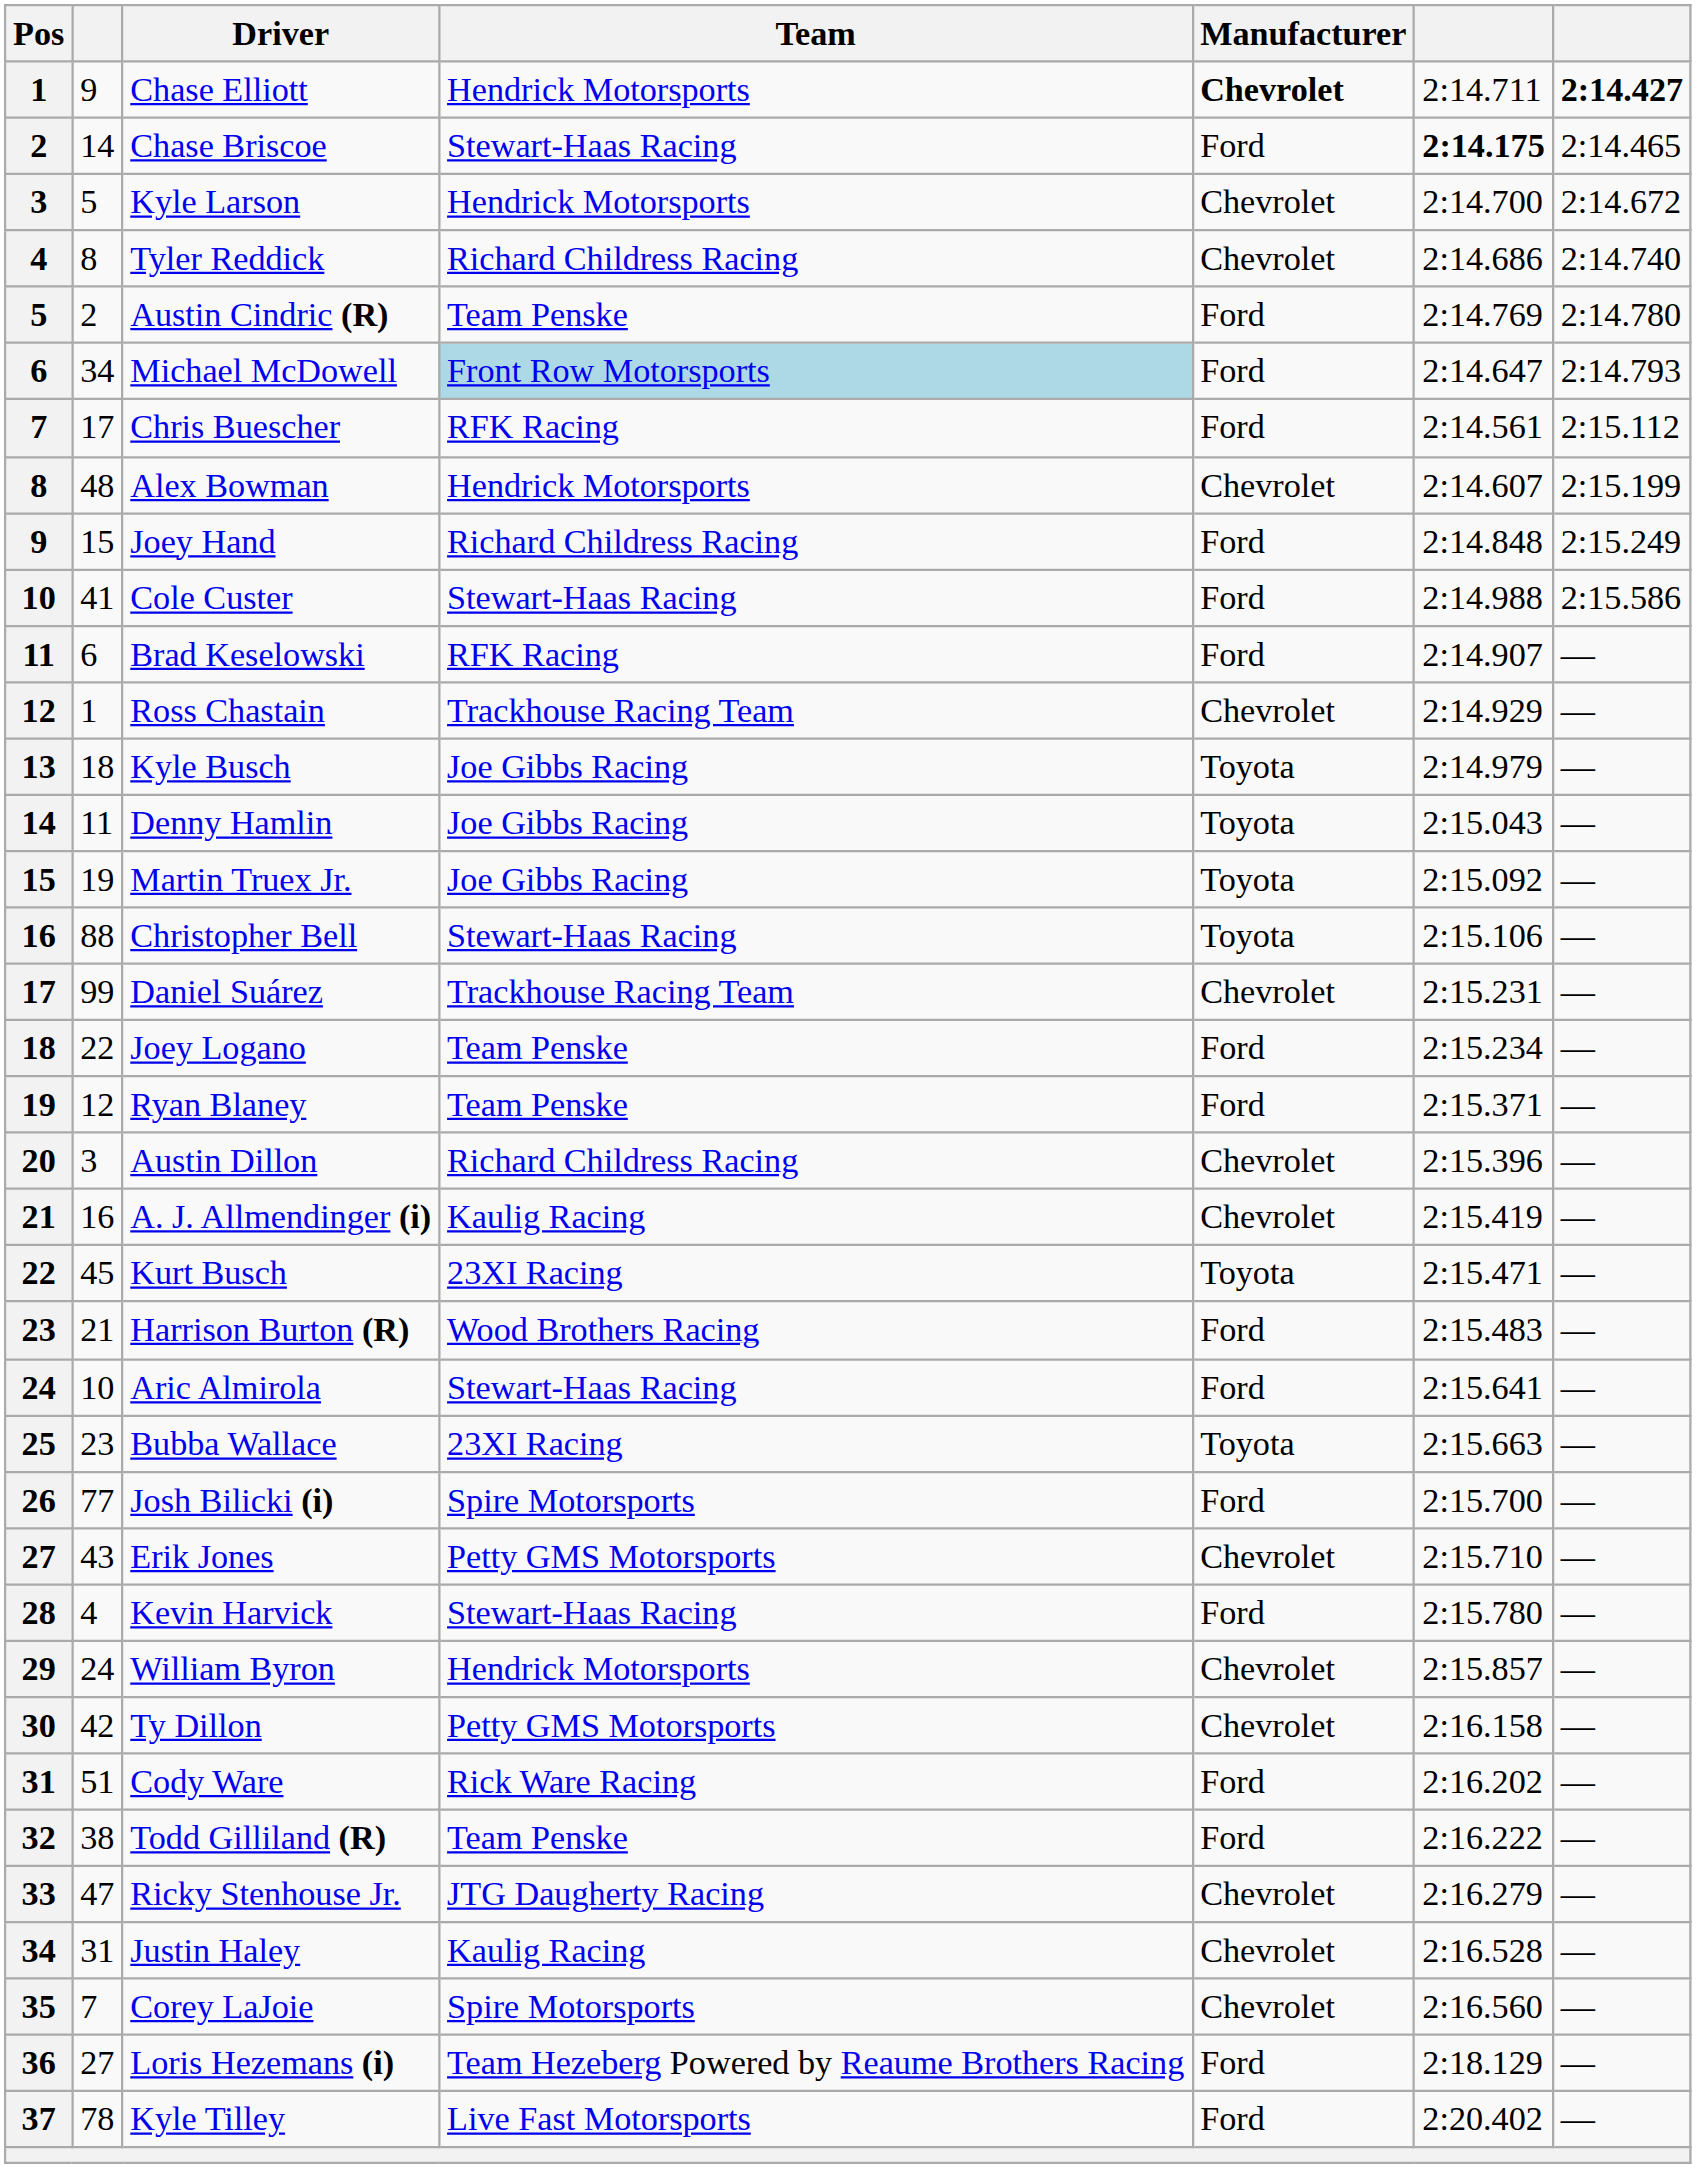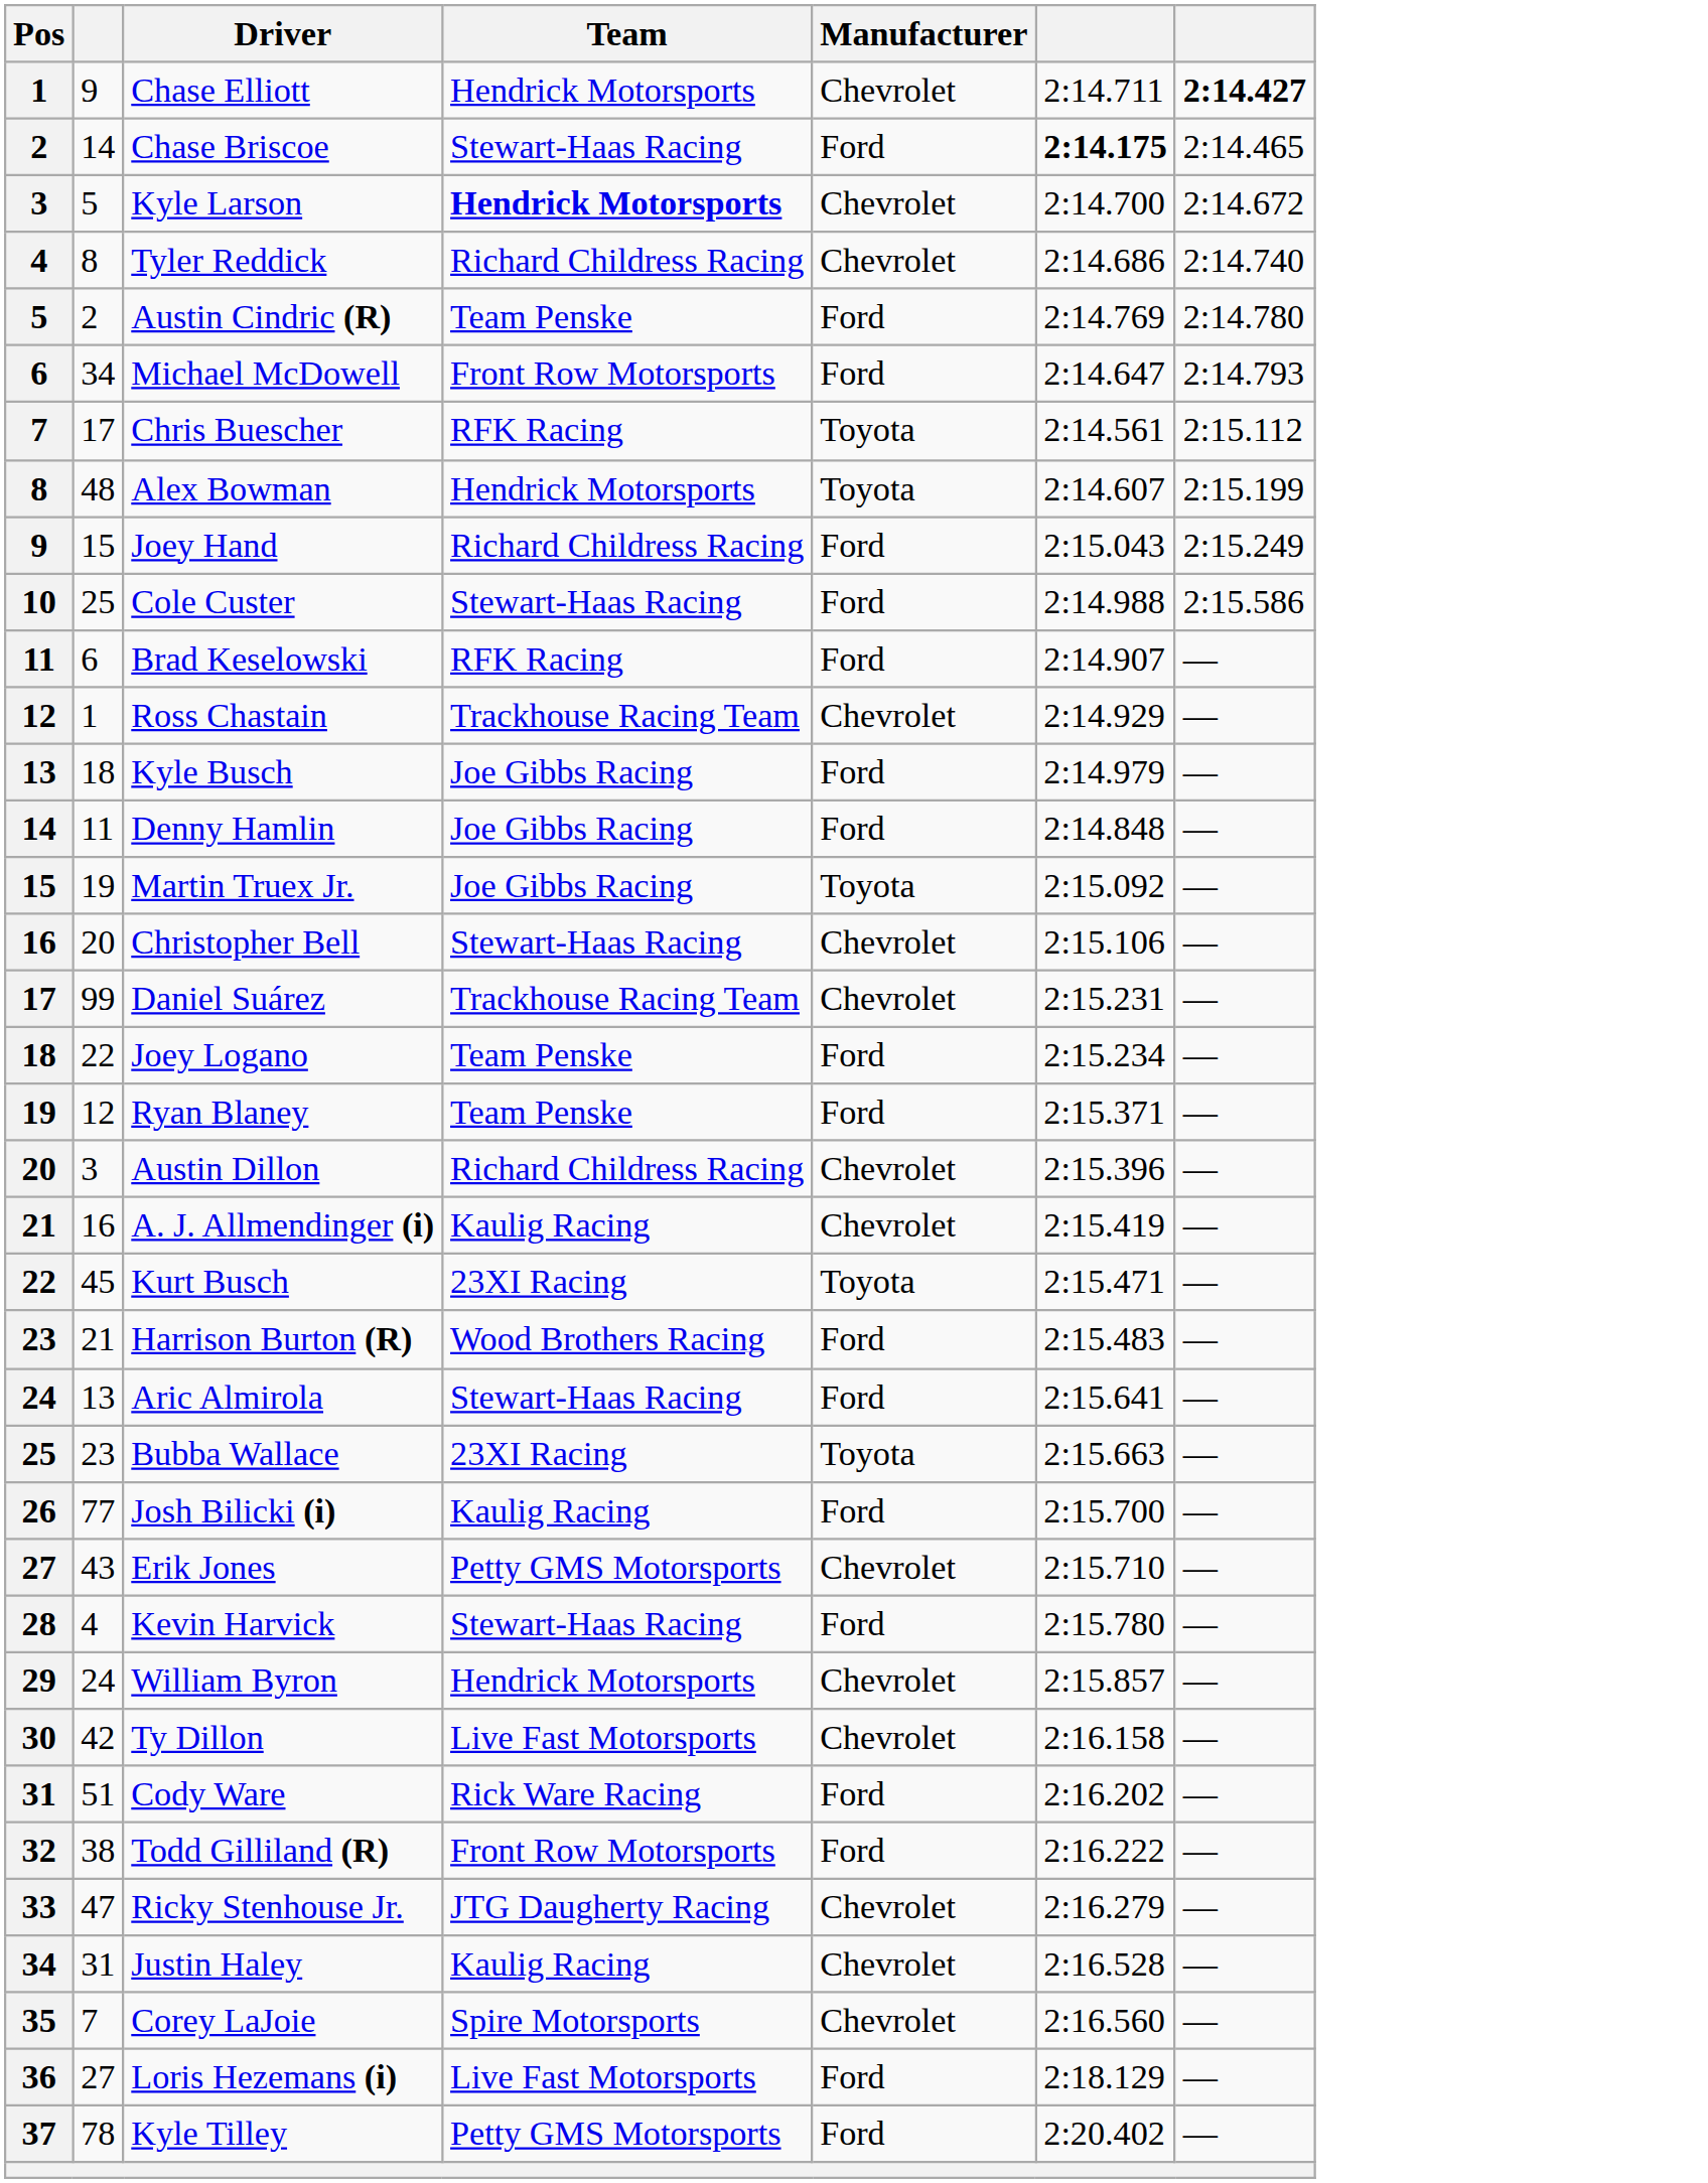 <table class="wikitable" style="font-size:95%">
 <tr>
 <th>Pos</th>
 <th></th>
 <th>Driver</th>
 <th>Team</th>
 <th>Manufacturer</th>
 <th></th>
 <th></th>
 </tr>
 <tr>
 <th>1</th>
 <td>9</td>
 <td><a href='#'>Chase Elliott</a></td>
 <td><a href='#'>Hendrick Motorsports</a></td>
-<td><strong>Chevrolet</strong></td>
+<td>Chevrolet</td>
 <td>2:14.711</td>
 <td><strong>2:14.427</strong></td>
 </tr>
 <tr>
 <th>2</th>
 <td>14</td>
 <td><a href='#'>Chase Briscoe</a></td>
 <td><a href='#'>Stewart-Haas Racing</a></td>
 <td>Ford</td>
 <td><strong>2:14.175</strong></td>
 <td>2:14.465</td>
 </tr>
 <tr>
 <th>3</th>
 <td>5</td>
 <td><a href='#'>Kyle Larson</a></td>
-<td><a href='#'>Hendrick Motorsports</a></td>
+<td><strong><a href='#'>Hendrick Motorsports</a></strong></td>
 <td>Chevrolet</td>
 <td>2:14.700</td>
 <td>2:14.672</td>
 </tr>
 <tr>
 <th>4</th>
 <td>8</td>
 <td><a href='#'>Tyler Reddick</a></td>
 <td><a href='#'>Richard Childress Racing</a></td>
 <td>Chevrolet</td>
 <td>2:14.686</td>
 <td>2:14.740</td>
 </tr>
 <tr>
 <th>5</th>
 <td>2</td>
 <td><a href='#'>Austin Cindric</a> <strong>(R)</strong></td>
 <td><a href='#'>Team Penske</a></td>
 <td>Ford</td>
 <td>2:14.769</td>
 <td>2:14.780</td>
 </tr>
 <tr>
 <th>6</th>
 <td>34</td>
 <td><a href='#'>Michael McDowell</a></td>
-<td style="background: lightblue;"><a href='#'>Front Row Motorsports</a></td>
+<td><a href='#'>Front Row Motorsports</a></td>
 <td>Ford</td>
 <td>2:14.647</td>
 <td>2:14.793</td>
 </tr>
 <tr>
 <th>7</th>
 <td>17</td>
 <td><a href='#'>Chris Buescher</a></td>
 <td><a href='#'>RFK Racing</a></td>
-<td>Ford</td>
+<td>Toyota</td>
 <td>2:14.561</td>
 <td>2:15.112</td>
 </tr>
 <tr>
 <th>8</th>
 <td>48</td>
 <td><a href='#'>Alex Bowman</a></td>
 <td><a href='#'>Hendrick Motorsports</a></td>
-<td>Chevrolet</td>
+<td>Toyota</td>
 <td>2:14.607</td>
 <td>2:15.199</td>
 </tr>
 <tr>
 <th>9</th>
 <td>15</td>
 <td><a href='#'>Joey Hand</a></td>
 <td><a href='#'>Richard Childress Racing</a></td>
 <td>Ford</td>
-<td>2:14.848</td>
+<td>2:15.043</td>
 <td>2:15.249</td>
 </tr>
 <tr>
 <th>10</th>
-<td>41</td>
+<td>25</td>
 <td><a href='#'>Cole Custer</a></td>
 <td><a href='#'>Stewart-Haas Racing</a></td>
 <td>Ford</td>
 <td>2:14.988</td>
 <td>2:15.586</td>
 </tr>
 <tr>
 <th>11</th>
 <td>6</td>
 <td><a href='#'>Brad Keselowski</a></td>
 <td><a href='#'>RFK Racing</a></td>
 <td>Ford</td>
 <td>2:14.907</td>
 <td>—</td>
 </tr>
 <tr>
 <th>12</th>
 <td>1</td>
 <td><a href='#'>Ross Chastain</a></td>
 <td><a href='#'>Trackhouse Racing Team</a></td>
 <td>Chevrolet</td>
 <td>2:14.929</td>
 <td>—</td>
 </tr>
 <tr>
 <th>13</th>
 <td>18</td>
 <td><a href='#'>Kyle Busch</a></td>
 <td><a href='#'>Joe Gibbs Racing</a></td>
-<td>Toyota</td>
+<td>Ford</td>
 <td>2:14.979</td>
 <td>—</td>
 </tr>
 <tr>
 <th>14</th>
 <td>11</td>
 <td><a href='#'>Denny Hamlin</a></td>
 <td><a href='#'>Joe Gibbs Racing</a></td>
-<td>Toyota</td>
-<td>2:15.043</td>
+<td>Ford</td>
+<td>2:14.848</td>
 <td>—</td>
 </tr>
 <tr>
 <th>15</th>
 <td>19</td>
 <td><a href='#'>Martin Truex Jr.</a></td>
 <td><a href='#'>Joe Gibbs Racing</a></td>
 <td>Toyota</td>
 <td>2:15.092</td>
 <td>—</td>
 </tr>
 <tr>
 <th>16</th>
-<td>88</td>
+<td>20</td>
 <td><a href='#'>Christopher Bell</a></td>
 <td><a href='#'>Stewart-Haas Racing</a></td>
-<td>Toyota</td>
+<td>Chevrolet</td>
 <td>2:15.106</td>
 <td>—</td>
 </tr>
 <tr>
 <th>17</th>
 <td>99</td>
 <td><a href='#'>Daniel Suárez</a></td>
 <td><a href='#'>Trackhouse Racing Team</a></td>
 <td>Chevrolet</td>
 <td>2:15.231</td>
 <td>—</td>
 </tr>
 <tr>
 <th>18</th>
 <td>22</td>
 <td><a href='#'>Joey Logano</a></td>
 <td><a href='#'>Team Penske</a></td>
 <td>Ford</td>
 <td>2:15.234</td>
 <td>—</td>
 </tr>
 <tr>
 <th>19</th>
 <td>12</td>
 <td><a href='#'>Ryan Blaney</a></td>
 <td><a href='#'>Team Penske</a></td>
 <td>Ford</td>
 <td>2:15.371</td>
 <td>—</td>
 </tr>
 <tr>
 <th>20</th>
 <td>3</td>
 <td><a href='#'>Austin Dillon</a></td>
 <td><a href='#'>Richard Childress Racing</a></td>
 <td>Chevrolet</td>
 <td>2:15.396</td>
 <td>—</td>
 </tr>
 <tr>
 <th>21</th>
 <td>16</td>
 <td><a href='#'>A. J. Allmendinger</a> <strong>(i)</strong></td>
 <td><a href='#'>Kaulig Racing</a></td>
 <td>Chevrolet</td>
 <td>2:15.419</td>
 <td>—</td>
 </tr>
 <tr>
 <th>22</th>
 <td>45</td>
 <td><a href='#'>Kurt Busch</a></td>
 <td><a href='#'>23XI Racing</a></td>
 <td>Toyota</td>
 <td>2:15.471</td>
 <td>—</td>
 </tr>
 <tr>
 <th>23</th>
 <td>21</td>
 <td><a href='#'>Harrison Burton</a> <strong>(R)</strong></td>
 <td><a href='#'>Wood Brothers Racing</a></td>
 <td>Ford</td>
 <td>2:15.483</td>
 <td>—</td>
 </tr>
 <tr>
 <th>24</th>
-<td>10</td>
+<td>13</td>
 <td><a href='#'>Aric Almirola</a></td>
 <td><a href='#'>Stewart-Haas Racing</a></td>
 <td>Ford</td>
 <td>2:15.641</td>
 <td>—</td>
 </tr>
 <tr>
 <th>25</th>
 <td>23</td>
 <td><a href='#'>Bubba Wallace</a></td>
 <td><a href='#'>23XI Racing</a></td>
 <td>Toyota</td>
 <td>2:15.663</td>
 <td>—</td>
 </tr>
 <tr>
 <th>26</th>
 <td>77</td>
 <td><a href='#'>Josh Bilicki</a> <strong>(i)</strong></td>
-<td><a href='#'>Spire Motorsports</a></td>
+<td><a href='#'>Kaulig Racing</a></td>
 <td>Ford</td>
 <td>2:15.700</td>
 <td>—</td>
 </tr>
 <tr>
 <th>27</th>
 <td>43</td>
 <td><a href='#'>Erik Jones</a></td>
 <td><a href='#'>Petty GMS Motorsports</a></td>
 <td>Chevrolet</td>
 <td>2:15.710</td>
 <td>—</td>
 </tr>
 <tr>
 <th>28</th>
 <td>4</td>
 <td><a href='#'>Kevin Harvick</a></td>
 <td><a href='#'>Stewart-Haas Racing</a></td>
 <td>Ford</td>
 <td>2:15.780</td>
 <td>—</td>
 </tr>
 <tr>
 <th>29</th>
 <td>24</td>
 <td><a href='#'>William Byron</a></td>
 <td><a href='#'>Hendrick Motorsports</a></td>
 <td>Chevrolet</td>
 <td>2:15.857</td>
 <td>—</td>
 </tr>
 <tr>
 <th>30</th>
 <td>42</td>
 <td><a href='#'>Ty Dillon</a></td>
-<td><a href='#'>Petty GMS Motorsports</a></td>
+<td><a href='#'>Live Fast Motorsports</a></td>
 <td>Chevrolet</td>
 <td>2:16.158</td>
 <td>—</td>
 </tr>
 <tr>
 <th>31</th>
 <td>51</td>
 <td><a href='#'>Cody Ware</a></td>
 <td><a href='#'>Rick Ware Racing</a></td>
 <td>Ford</td>
 <td>2:16.202</td>
 <td>—</td>
 </tr>
 <tr>
 <th>32</th>
 <td>38</td>
 <td><a href='#'>Todd Gilliland</a> <strong>(R)</strong></td>
-<td><a href='#'>Team Penske</a></td>
+<td><a href='#'>Front Row Motorsports</a></td>
 <td>Ford</td>
 <td>2:16.222</td>
 <td>—</td>
 </tr>
 <tr>
 <th>33</th>
 <td>47</td>
 <td><a href='#'>Ricky Stenhouse Jr.</a></td>
 <td><a href='#'>JTG Daugherty Racing</a></td>
 <td>Chevrolet</td>
 <td>2:16.279</td>
 <td>—</td>
 </tr>
 <tr>
 <th>34</th>
 <td>31</td>
 <td><a href='#'>Justin Haley</a></td>
 <td><a href='#'>Kaulig Racing</a></td>
 <td>Chevrolet</td>
 <td>2:16.528</td>
 <td>—</td>
 </tr>
 <tr>
 <th>35</th>
 <td>7</td>
 <td><a href='#'>Corey LaJoie</a></td>
 <td><a href='#'>Spire Motorsports</a></td>
 <td>Chevrolet</td>
 <td>2:16.560</td>
 <td>—</td>
 </tr>
 <tr>
 <th>36</th>
 <td>27</td>
 <td><a href='#'>Loris Hezemans</a> <strong>(i)</strong></td>
-<td><a href='#'>Team Hezeberg</a> Powered by <a href='#'>Reaume Brothers Racing</a></td>
+<td><a href='#'>Live Fast Motorsports</a></td>
 <td>Ford</td>
 <td>2:18.129</td>
 <td>—</td>
 </tr>
 <tr>
 <th>37</th>
 <td>78</td>
 <td><a href='#'>Kyle Tilley</a></td>
-<td><a href='#'>Live Fast Motorsports</a></td>
+<td><a href='#'>Petty GMS Motorsports</a></td>
 <td>Ford</td>
 <td>2:20.402</td>
 <td>—</td>
 </tr>
 <tr>
 <th colspan="7"></th>
 </tr>
 </table>
